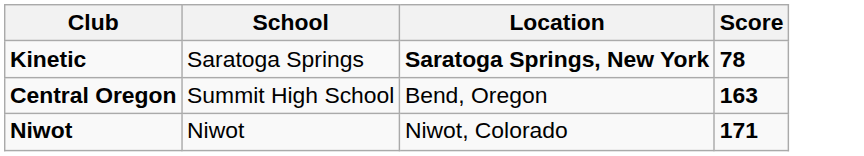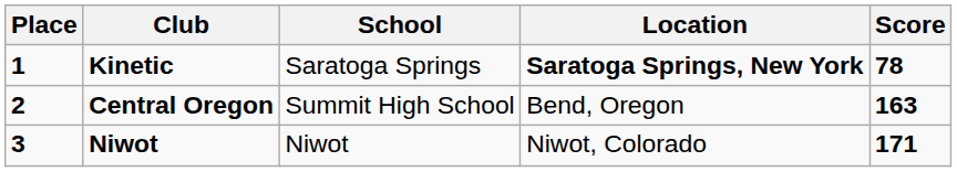 <table class="wikitable">
 <tr>
+<th>Place</th>
 <th>Club</th>
 <th>School</th>
 <th>Location</th>
 <th>Score</th>
 </tr>
 <tr>
+<td><strong>1</strong></td>
 <td><strong>Kinetic</strong></td>
 <td>Saratoga Springs</td>
 <td><strong>Saratoga Springs, New York</strong></td>
 <td><strong> 78 </strong></td>
 </tr>
 <tr>
+<td><strong>2</strong></td>
 <td><strong> Central Oregon </strong></td>
 <td>Summit High School</td>
 <td>Bend, Oregon</td>
 <td><strong> 163 </strong></td>
 </tr>
 <tr>
+<td><strong>3</strong></td>
 <td><strong> Niwot </strong></td>
 <td>Niwot</td>
 <td>Niwot, Colorado</td>
 <td><strong> 171 </strong></td>
 </tr>
 </table>
